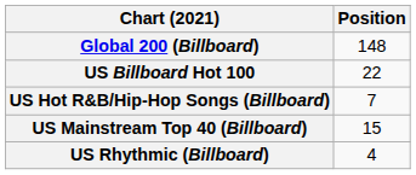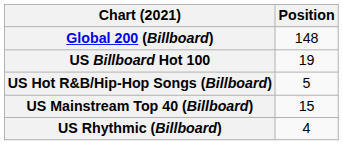 <table class="wikitable sortable plainrowheaders" style="text-align:center">
 <tr>
 <th>Chart (2021)</th>
 <th>Position</th>
 </tr>
 <tr>
 <th scope="row"><a href='#'>Global 200</a> (<em>Billboard</em>)</th>
 <td>148</td>
 </tr>
 <tr>
 <th scope="row">US <em>Billboard</em> Hot 100</th>
-<td>22</td>
+<td>19</td>
 </tr>
 <tr>
 <th scope="row">US Hot R&B/Hip-Hop Songs (<em>Billboard</em>)</th>
-<td>7</td>
+<td>5</td>
 </tr>
 <tr>
 <th scope="row">US Mainstream Top 40 (<em>Billboard</em>)</th>
 <td>15</td>
 </tr>
 <tr>
 <th scope="row">US Rhythmic (<em>Billboard</em>)</th>
 <td>4</td>
 </tr>
 </table>
